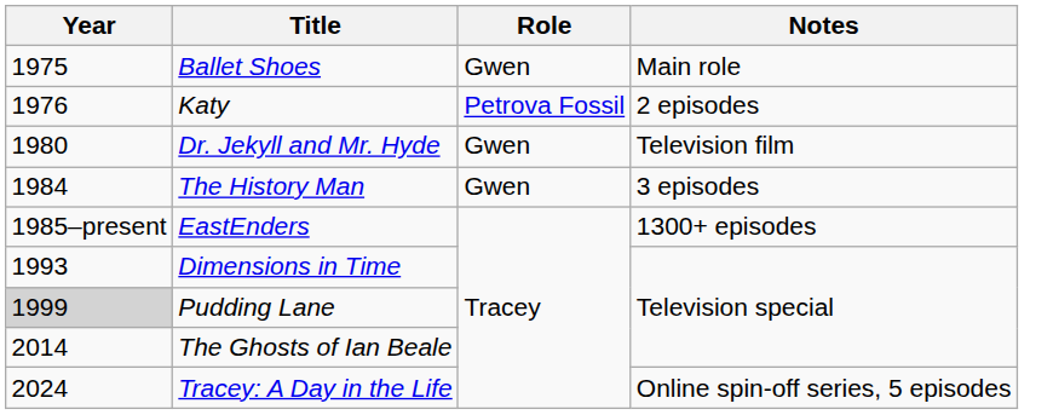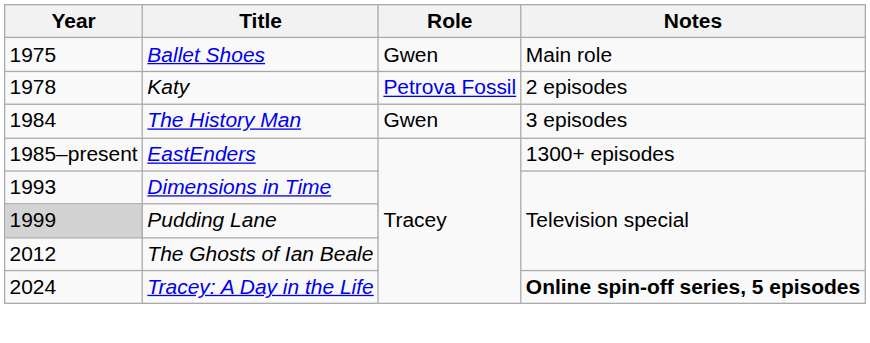 <table class="wikitable unsortable">
 <tr>
 <th>Year</th>
 <th>Title</th>
 <th>Role</th>
 <th>Notes</th>
 </tr>
 <tr>
 <td>1975</td>
 <td><em><a href='#'>Ballet Shoes</a></em></td>
 <td>Gwen</td>
 <td>Main role</td>
 </tr>
 <tr>
-<td>1976</td>
+<td>1978</td>
 <td><em>Katy</em></td>
 <td><a href='#'>Petrova Fossil</a></td>
 <td>2 episodes</td>
-</tr>
-<tr>
-<td>1980</td>
-<td><em><a href='#'>Dr. Jekyll and Mr. Hyde</a></em></td>
-<td>Gwen</td>
-<td>Television film</td>
 </tr>
 <tr>
 <td>1984</td>
 <td><em><a href='#'>The History Man</a></em></td>
 <td>Gwen</td>
 <td>3 episodes</td>
 </tr>
 <tr>
 <td>1985–present</td>
 <td><em><a href='#'>EastEnders</a></em></td>
 <td rowspan="5">Tracey</td>
 <td>1300+ episodes</td>
 </tr>
 <tr>
 <td>1993</td>
 <td><em><a href='#'>Dimensions in Time</a></em></td>
 <td rowspan="3">Television special</td>
 </tr>
 <tr>
 <td style="background: lightgrey;">1999</td>
 <td><em>Pudding Lane</em></td>
 </tr>
 <tr>
-<td>2014</td>
+<td>2012</td>
 <td><em>The Ghosts of Ian Beale</em></td>
 </tr>
 <tr>
 <td>2024</td>
 <td><em><a href='#'>Tracey: A Day in the Life</a></em></td>
-<td>Online spin-off series, 5 episodes</td>
+<td><strong>Online spin-off series, 5 episodes</strong></td>
 </tr>
 </table>
